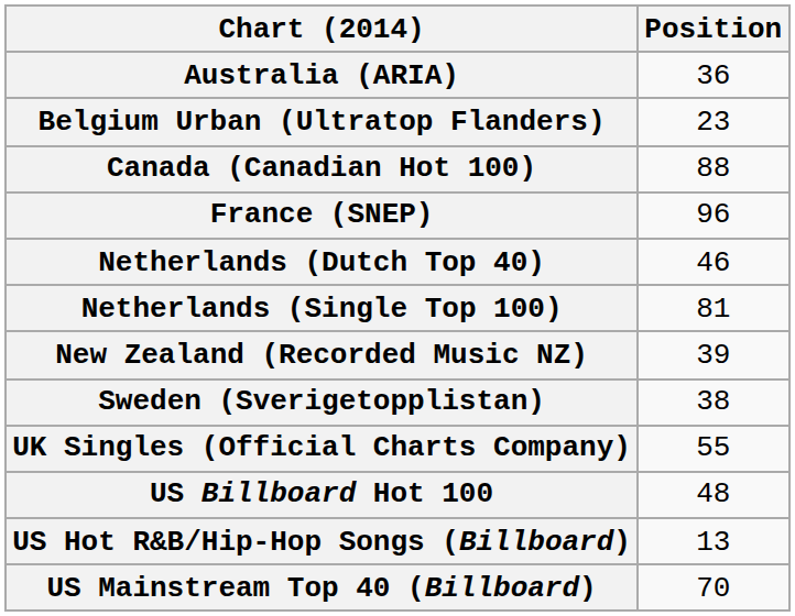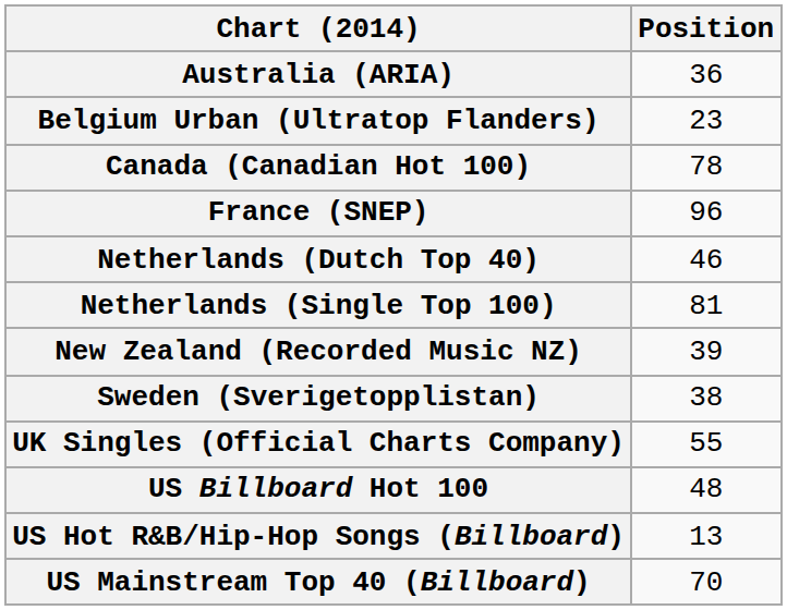 <table class="wikitable sortable plainrowheaders" style="text-align:center;">
 <tr>
 <th scope="col">Chart (2014)</th>
 <th scope="col">Position</th>
 </tr>
 <tr>
 <th scope="row">Australia (ARIA)</th>
 <td>36</td>
 </tr>
 <tr>
 <th scope="row">Belgium Urban (Ultratop Flanders)</th>
 <td>23</td>
 </tr>
 <tr>
 <th scope="row">Canada (Canadian Hot 100)</th>
-<td>88</td>
+<td>78</td>
 </tr>
 <tr>
 <th scope="row">France (SNEP)</th>
 <td>96</td>
 </tr>
 <tr>
 <th scope="row">Netherlands (Dutch Top 40)</th>
 <td>46</td>
 </tr>
 <tr>
 <th scope="row">Netherlands (Single Top 100)</th>
 <td>81</td>
 </tr>
 <tr>
 <th scope="row">New Zealand (Recorded Music NZ)</th>
 <td>39</td>
 </tr>
 <tr>
 <th scope="row">Sweden (Sverigetopplistan)</th>
 <td>38</td>
 </tr>
 <tr>
 <th scope="row">UK Singles (Official Charts Company)</th>
 <td>55</td>
 </tr>
 <tr>
 <th scope="row">US <em>Billboard</em> Hot 100</th>
 <td>48</td>
 </tr>
 <tr>
 <th scope="row">US Hot R&B/Hip-Hop Songs (<em>Billboard</em>)</th>
 <td>13</td>
 </tr>
 <tr>
 <th scope="row">US Mainstream Top 40 (<em>Billboard</em>)</th>
 <td>70</td>
 </tr>
 </table>
